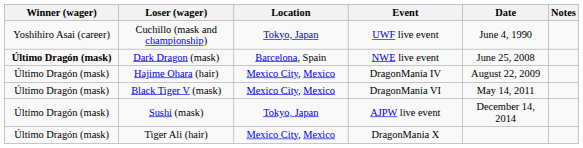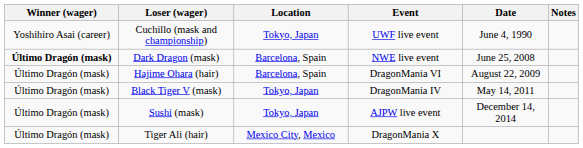 <table class="wikitable" style="width:100%;">
 <tr>
 <th style="width:20%;">Winner (wager)</th>
 <th style="width:20%;">Loser (wager)</th>
 <th style="width:20%;">Location</th>
 <th style="width:20%;">Event</th>
 <th style="width:15%;">Date</th>
 <th style="width:5%;">Notes</th>
 </tr>
 <tr style="text-align:center;">
 <td>Yoshihiro Asai (career)</td>
 <td>Cuchillo (mask and <a href='#'>championship</a>)</td>
 <td><a href='#'>Tokyo, Japan</a></td>
 <td><a href='#'>UWF</a> live event</td>
 <td>June 4, 1990</td>
 <td></td>
 </tr>
 <tr style="text-align:center;">
 <td><strong>Último Dragón (mask)</strong></td>
 <td><a href='#'>Dark Dragon</a> (mask)</td>
 <td><a href='#'>Barcelona</a>, Spain</td>
 <td><a href='#'>NWE</a> live event</td>
 <td>June 25, 2008</td>
 <td></td>
 </tr>
 <tr style="text-align:center;">
 <td>Último Dragón (mask)</td>
 <td><a href='#'>Hajime Ohara</a> (hair)</td>
-<td><a href='#'>Mexico City</a>, <a href='#'>Mexico</a></td>
-<td>DragonMania IV</td>
+<td><a href='#'>Barcelona</a>, Spain</td>
+<td>DragonMania VI</td>
 <td>August 22, 2009</td>
 <td></td>
 </tr>
 <tr style="text-align:center;">
 <td>Último Dragón (mask)</td>
 <td><a href='#'>Black Tiger V</a> (mask)</td>
-<td><a href='#'>Mexico City</a>, <a href='#'>Mexico</a></td>
-<td>DragonMania VI</td>
+<td><a href='#'>Tokyo, Japan</a></td>
+<td>DragonMania IV</td>
 <td>May 14, 2011</td>
 <td></td>
 </tr>
 <tr style="text-align:center;">
 <td>Último Dragón (mask)</td>
 <td><a href='#'>Sushi</a> (mask)</td>
 <td><a href='#'>Tokyo, Japan</a></td>
 <td><a href='#'>AJPW</a> live event</td>
 <td>December 14, 2014</td>
 <td></td>
 </tr>
 <tr style="text-align:center;">
 <td>Último Dragón (mask)</td>
 <td>Tiger Ali  (hair)</td>
 <td><a href='#'>Mexico City</a>, <a href='#'>Mexico</a></td>
 <td>DragonMania X</td>
 <td></td>
 <td></td>
 </tr>
 </table>
